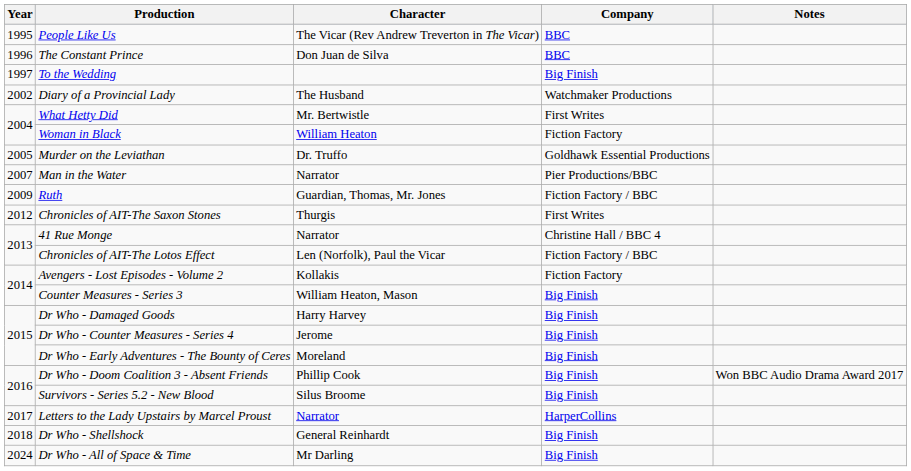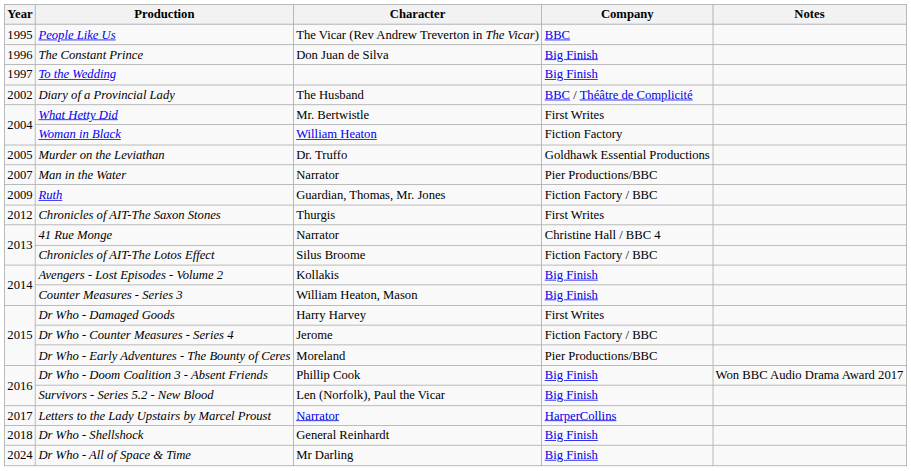 <table class="wikitable">
 <tr style="background:#b0c4de; text-align:center;">
 <th>Year</th>
 <th>Production</th>
 <th>Character</th>
 <th>Company</th>
 <th>Notes</th>
 </tr>
 <tr>
 <td>1995</td>
 <td><em><a href='#'>People Like Us</a></em></td>
 <td>The Vicar (Rev Andrew Treverton in <em>The Vicar</em>)</td>
 <td><a href='#'>BBC</a></td>
 <td></td>
 </tr>
 <tr>
 <td>1996</td>
 <td><em>The Constant Prince</em></td>
 <td>Don Juan de Silva</td>
-<td><a href='#'>BBC</a></td>
+<td><a href='#'>Big Finish</a></td>
 <td></td>
 </tr>
 <tr>
 <td>1997</td>
 <td><em><a href='#'>To the Wedding</a></em></td>
 <td></td>
 <td><a href='#'>Big Finish</a></td>
 <td></td>
 </tr>
 <tr>
 <td>2002</td>
 <td><em>Diary of a Provincial Lady</em></td>
 <td>The Husband</td>
-<td>Watchmaker Productions</td>
+<td><a href='#'>BBC</a> / <a href='#'>Théâtre de Complicité</a></td>
 <td></td>
 </tr>
 <tr>
 <td rowspan="2">2004</td>
 <td><em><a href='#'>What Hetty Did</a></em></td>
 <td>Mr. Bertwistle</td>
 <td>First Writes</td>
 <td></td>
 </tr>
 <tr>
 <td><em><a href='#'>Woman in Black</a></em></td>
 <td><a href='#'>William Heaton</a></td>
 <td>Fiction Factory</td>
 <td></td>
 </tr>
 <tr>
 <td>2005</td>
 <td><em>Murder on the Leviathan</em></td>
 <td>Dr. Truffo</td>
 <td>Goldhawk Essential Productions</td>
 <td></td>
 </tr>
 <tr>
 <td>2007</td>
 <td><em>Man in the Water</em></td>
 <td>Narrator</td>
 <td>Pier Productions/BBC</td>
 <td></td>
 </tr>
 <tr>
 <td>2009</td>
 <td><em><a href='#'>Ruth</a></em></td>
 <td>Guardian, Thomas, Mr. Jones</td>
 <td>Fiction Factory / BBC</td>
 <td></td>
 </tr>
 <tr>
 <td>2012</td>
 <td><em>Chronicles of AIT-The Saxon Stones</em></td>
 <td>Thurgis</td>
 <td>First Writes</td>
 <td></td>
 </tr>
 <tr>
 <td rowspan="2">2013</td>
 <td><em>41 Rue Monge</em></td>
 <td>Narrator</td>
 <td>Christine Hall / BBC 4</td>
 <td></td>
 </tr>
 <tr>
 <td><em>Chronicles of AIT-The Lotos Effect</em></td>
-<td>Len (Norfolk), Paul the Vicar</td>
+<td>Silus Broome</td>
 <td>Fiction Factory / BBC</td>
 <td></td>
 </tr>
 <tr>
 <td rowspan="2">2014</td>
 <td><em>Avengers - Lost Episodes - Volume 2</em></td>
 <td>Kollakis</td>
-<td>Fiction Factory</td>
+<td><a href='#'>Big Finish</a></td>
 <td></td>
 </tr>
 <tr>
 <td><em>Counter Measures - Series 3</em></td>
 <td>William Heaton, Mason</td>
 <td><a href='#'>Big Finish</a></td>
 <td></td>
 </tr>
 <tr>
 <td rowspan="3">2015</td>
 <td><em>Dr Who - Damaged Goods</em></td>
 <td>Harry Harvey</td>
-<td><a href='#'>Big Finish</a></td>
+<td>First Writes</td>
 </tr>
 <tr>
 <td><em>Dr Who - Counter Measures - Series 4</em></td>
 <td>Jerome</td>
-<td><a href='#'>Big Finish</a></td>
+<td>Fiction Factory / BBC</td>
 <td></td>
 </tr>
 <tr>
 <td><em>Dr Who - Early Adventures - The Bounty of Ceres</em></td>
 <td>Moreland</td>
-<td><a href='#'>Big Finish</a></td>
+<td>Pier Productions/BBC</td>
 <td></td>
 </tr>
 <tr>
 <td rowspan="2">2016</td>
 <td><em>Dr Who - Doom Coalition 3 - Absent Friends</em></td>
 <td>Phillip Cook</td>
 <td><a href='#'>Big Finish</a></td>
 <td>Won BBC Audio Drama Award 2017</td>
 </tr>
 <tr>
 <td><em>Survivors - Series 5.2 - New Blood</em></td>
-<td>Silus Broome</td>
+<td>Len (Norfolk), Paul the Vicar</td>
 <td><a href='#'>Big Finish</a></td>
 <td></td>
 </tr>
 <tr>
 <td>2017</td>
 <td><em>Letters to the Lady Upstairs by Marcel Proust</em></td>
 <td><a href='#'>Narrator</a></td>
 <td><a href='#'>HarperCollins</a></td>
 <td></td>
 </tr>
 <tr>
 <td>2018</td>
 <td><em>Dr Who - Shellshock</em></td>
 <td>General Reinhardt</td>
 <td><a href='#'>Big Finish</a></td>
 <td></td>
 </tr>
 <tr>
 <td>2024</td>
 <td><em>Dr Who - All of Space & Time</em></td>
 <td>Mr Darling</td>
 <td><a href='#'>Big Finish</a></td>
 <td></td>
 </tr>
 </table>
